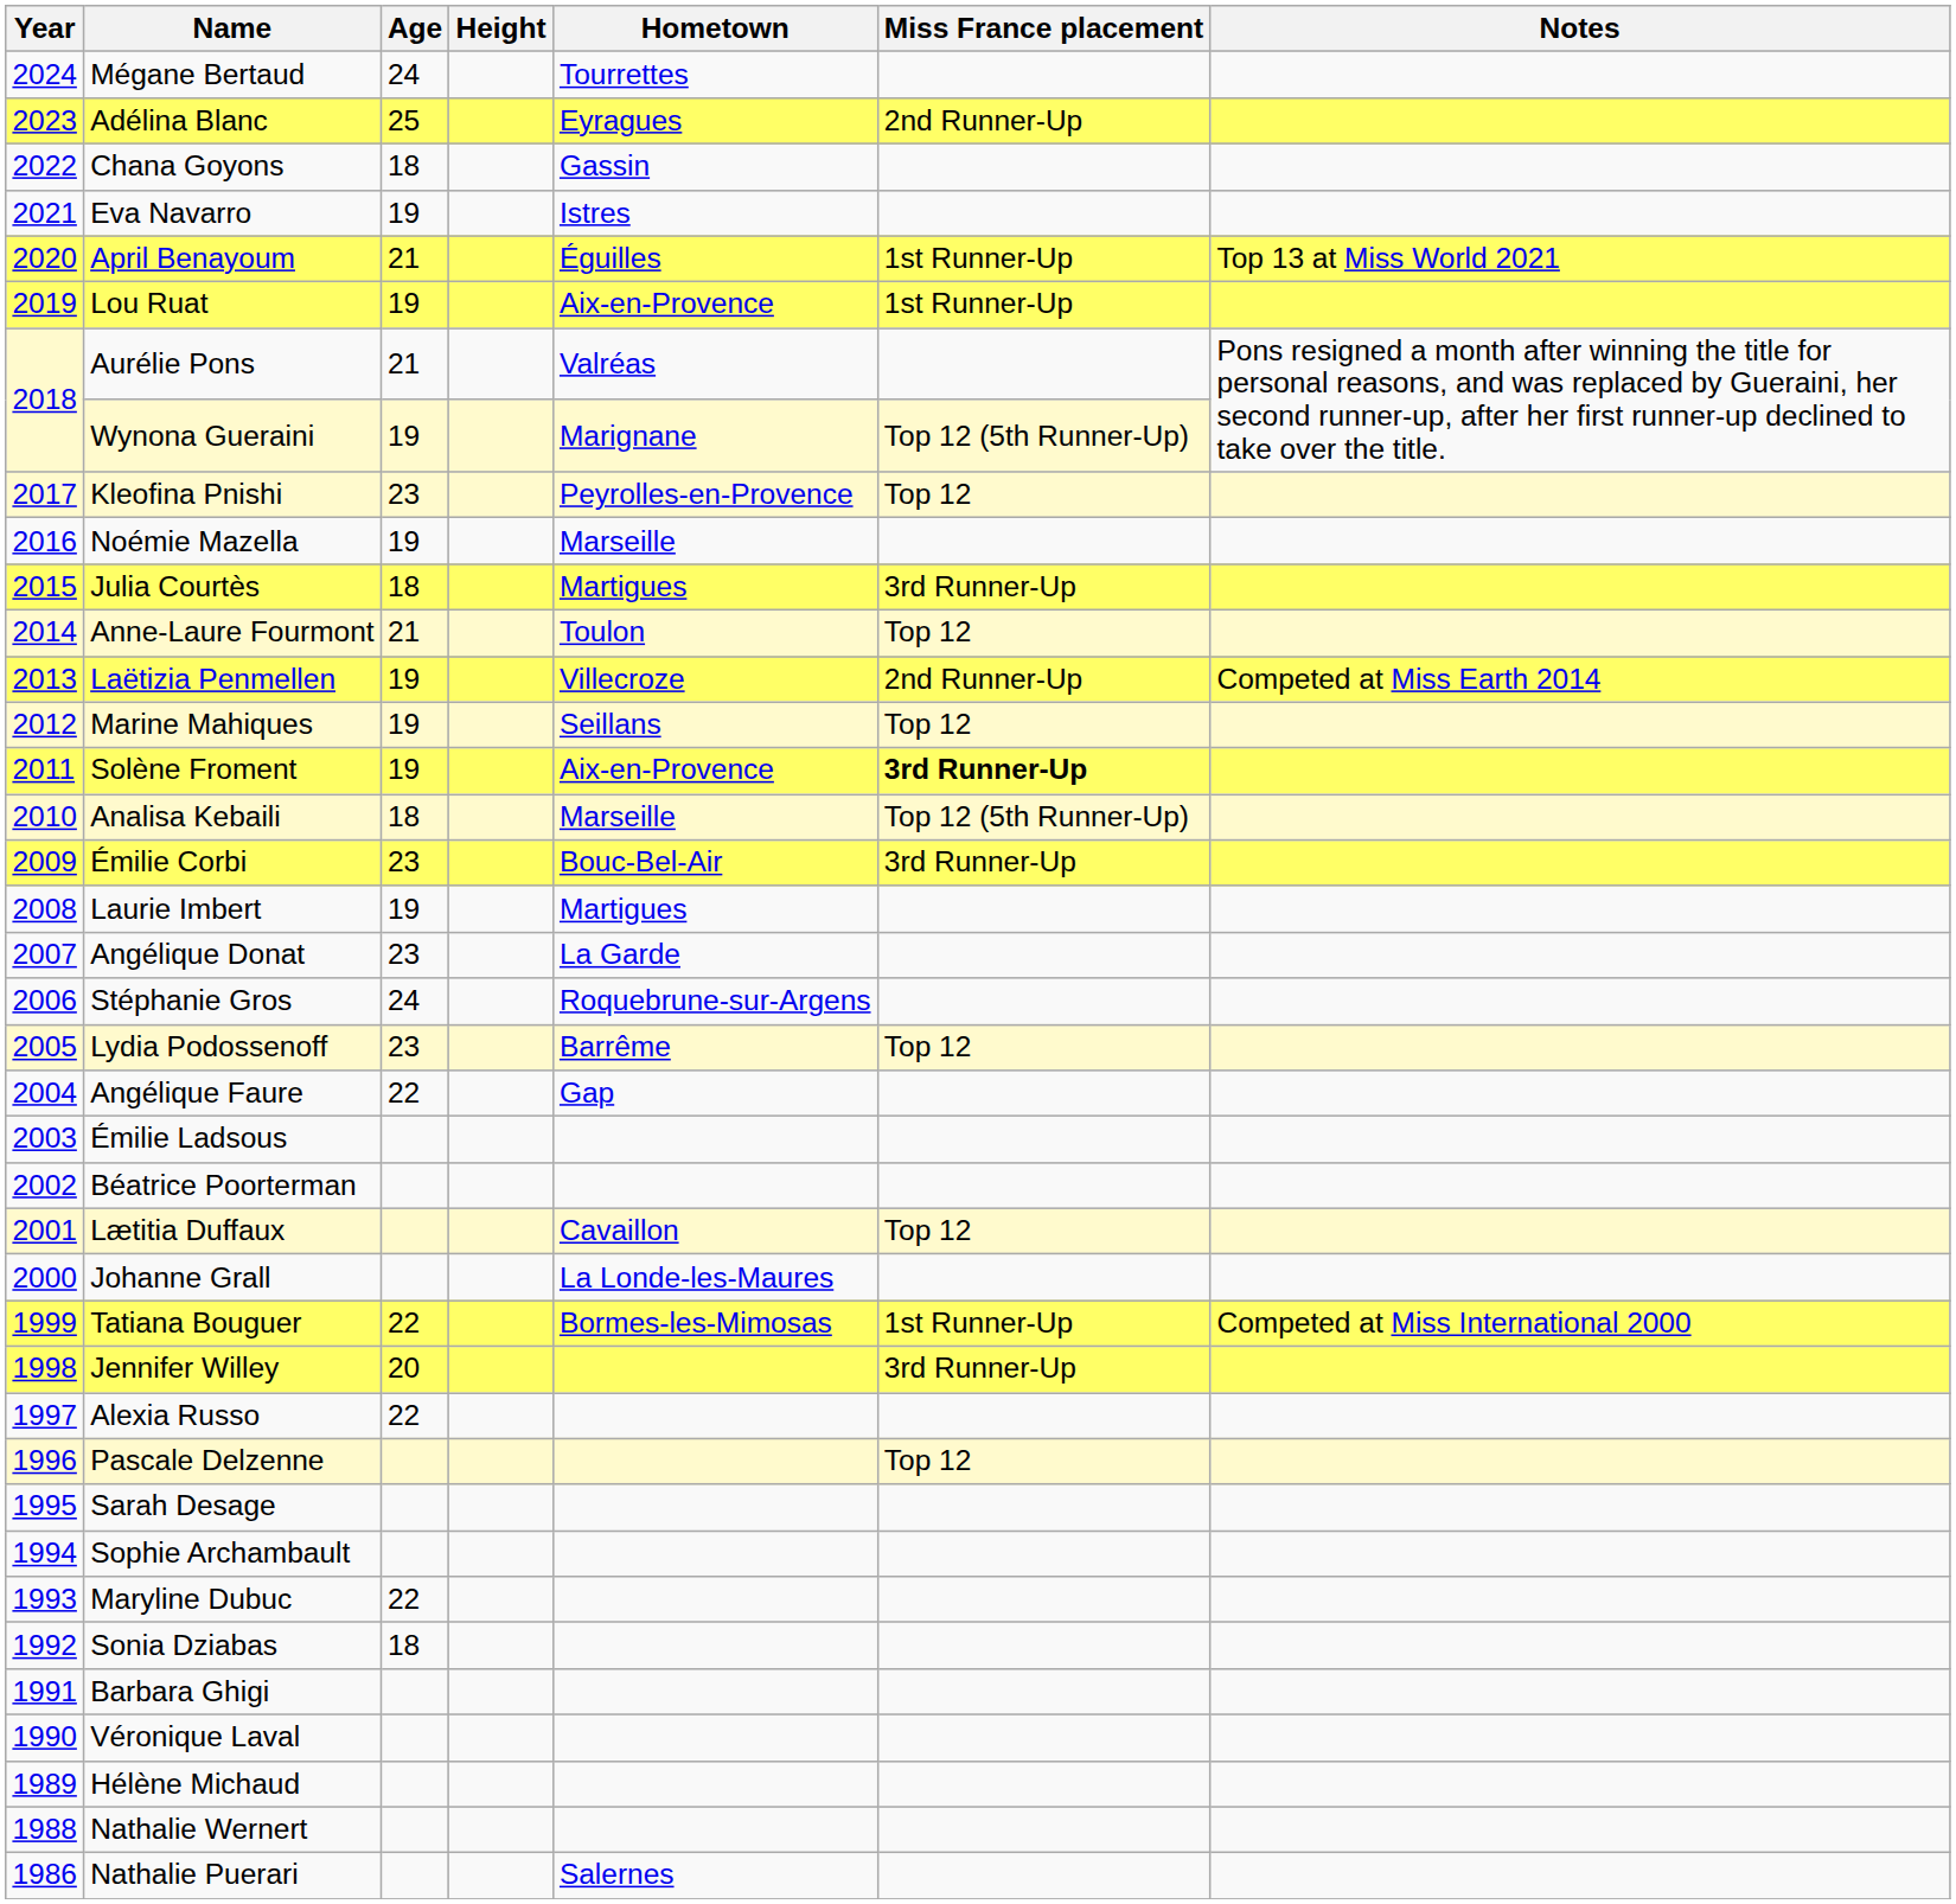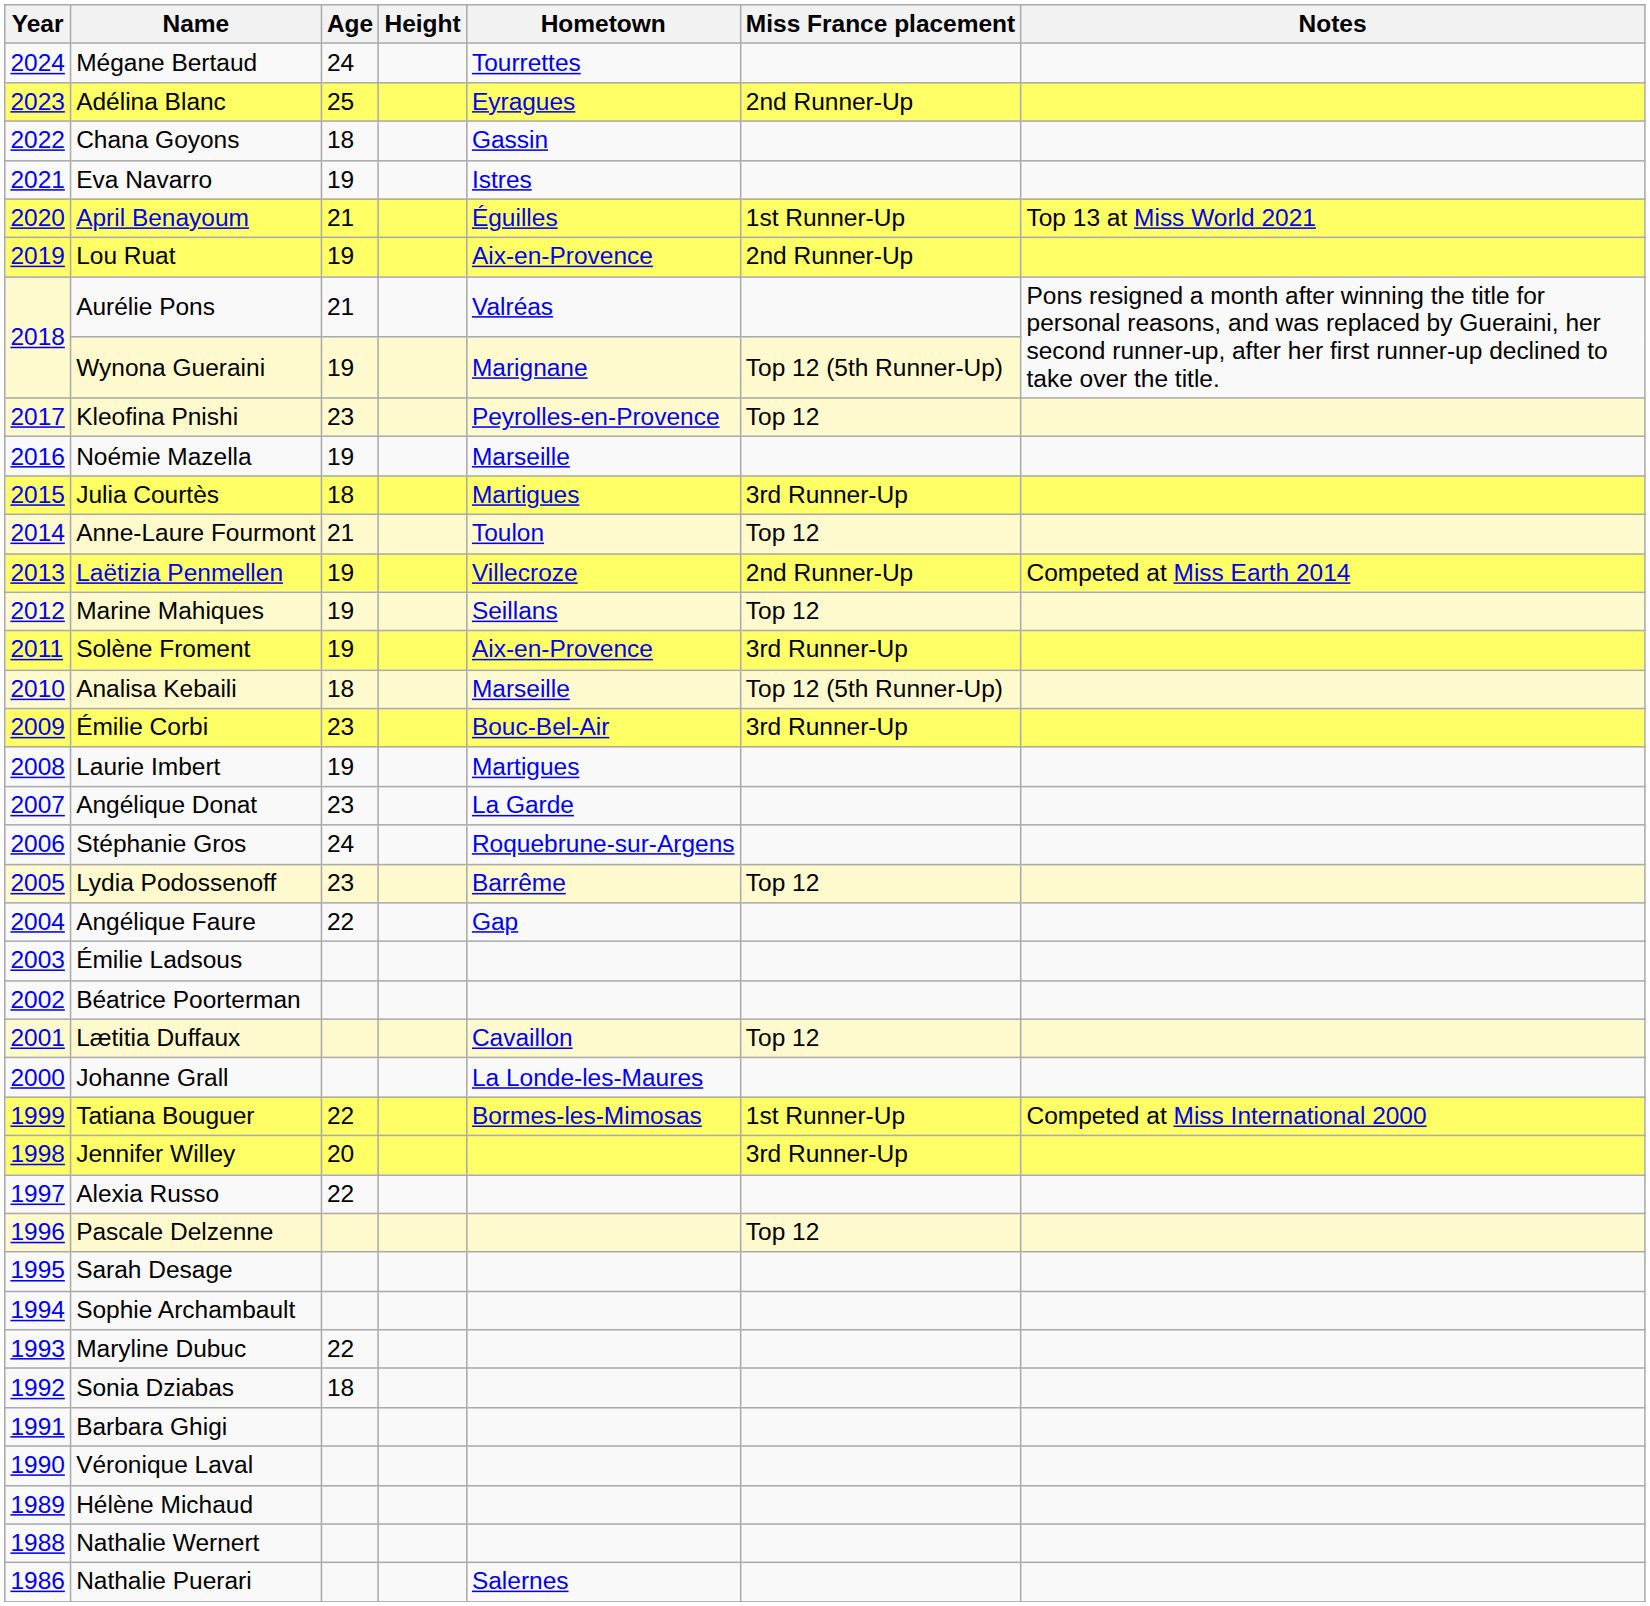 <table class="wikitable sortable">
 <tr>
 <th>Year</th>
 <th>Name</th>
 <th>Age</th>
 <th>Height</th>
 <th>Hometown</th>
 <th>Miss France placement</th>
 <th width=400>Notes</th>
 </tr>
 <tr>
 <td><a href='#'>2024</a></td>
 <td>Mégane Bertaud</td>
 <td>24</td>
 <td></td>
 <td><a href='#'>Tourrettes</a></td>
 <td></td>
 <td></td>
 </tr>
 <tr bgcolor=#FFFF66>
 <td><a href='#'>2023</a></td>
 <td>Adélina Blanc</td>
 <td>25</td>
 <td></td>
 <td><a href='#'>Eyragues</a></td>
 <td>2nd Runner-Up</td>
 <td></td>
 </tr>
 <tr>
 <td><a href='#'>2022</a></td>
 <td>Chana Goyons</td>
 <td>18</td>
 <td></td>
 <td><a href='#'>Gassin</a></td>
 <td></td>
 <td></td>
 </tr>
 <tr>
 <td><a href='#'>2021</a></td>
 <td>Eva Navarro</td>
 <td>19</td>
 <td></td>
 <td><a href='#'>Istres</a></td>
 <td></td>
 <td></td>
 </tr>
 <tr bgcolor=#FFFF66>
 <td><a href='#'>2020</a></td>
 <td><a href='#'>April Benayoum</a></td>
 <td>21</td>
 <td></td>
 <td><a href='#'>Éguilles</a></td>
 <td>1st Runner-Up</td>
 <td>Top 13 at <a href='#'>Miss World 2021</a></td>
 </tr>
 <tr bgcolor=#FFFF66>
 <td><a href='#'>2019</a></td>
 <td>Lou Ruat</td>
 <td>19</td>
 <td></td>
 <td><a href='#'>Aix-en-Provence</a></td>
-<td>1st Runner-Up</td>
+<td>2nd Runner-Up</td>
 <td></td>
 </tr>
 <tr>
 <td bgcolor=#FFFACD rowspan=2><a href='#'>2018</a></td>
 <td>Aurélie Pons</td>
 <td>21</td>
 <td></td>
 <td><a href='#'>Valréas</a></td>
 <td></td>
 <td rowspan=2>Pons resigned a month after winning the title for personal reasons, and was replaced by Gueraini, her second runner-up, after her first runner-up declined to take over the title.</td>
 </tr>
 <tr bgcolor=#FFFACD>
 <td>Wynona Gueraini</td>
 <td>19</td>
 <td></td>
 <td><a href='#'>Marignane</a></td>
 <td>Top 12 (5th Runner-Up)</td>
 </tr>
 <tr bgcolor=#FFFACD>
 <td><a href='#'>2017</a></td>
 <td>Kleofina Pnishi</td>
 <td>23</td>
 <td></td>
 <td><a href='#'>Peyrolles-en-Provence</a></td>
 <td>Top 12</td>
 <td></td>
 </tr>
 <tr>
 <td><a href='#'>2016</a></td>
 <td>Noémie Mazella</td>
 <td>19</td>
 <td></td>
 <td><a href='#'>Marseille</a></td>
 <td></td>
 <td></td>
 </tr>
 <tr bgcolor=#FFFF66>
 <td><a href='#'>2015</a></td>
 <td>Julia Courtès</td>
 <td>18</td>
 <td></td>
 <td><a href='#'>Martigues</a></td>
 <td>3rd Runner-Up</td>
 <td></td>
 </tr>
 <tr bgcolor=#FFFACD>
 <td><a href='#'>2014</a></td>
 <td>Anne-Laure Fourmont</td>
 <td>21</td>
 <td></td>
 <td><a href='#'>Toulon</a></td>
 <td>Top 12</td>
 <td></td>
 </tr>
 <tr bgcolor=#FFFF66>
 <td><a href='#'>2013</a></td>
 <td><a href='#'>Laëtizia Penmellen</a></td>
 <td>19</td>
 <td></td>
 <td><a href='#'>Villecroze</a></td>
 <td>2nd Runner-Up</td>
 <td>Competed at <a href='#'>Miss Earth 2014</a></td>
 </tr>
 <tr bgcolor=#FFFACD>
 <td><a href='#'>2012</a></td>
 <td>Marine Mahiques</td>
 <td>19</td>
 <td></td>
 <td><a href='#'>Seillans</a></td>
 <td>Top 12</td>
 <td></td>
 </tr>
 <tr bgcolor=#FFFF66>
 <td><a href='#'>2011</a></td>
 <td>Solène Froment</td>
 <td>19</td>
 <td></td>
 <td><a href='#'>Aix-en-Provence</a></td>
-<td><strong>3rd Runner-Up</strong></td>
+<td>3rd Runner-Up</td>
 <td></td>
 </tr>
 <tr bgcolor=#FFFACD>
 <td><a href='#'>2010</a></td>
 <td>Analisa Kebaili</td>
 <td>18</td>
 <td></td>
 <td><a href='#'>Marseille</a></td>
 <td>Top 12 (5th Runner-Up)</td>
 <td></td>
 </tr>
 <tr bgcolor=#FFFF66>
 <td><a href='#'>2009</a></td>
 <td>Émilie Corbi</td>
 <td>23</td>
 <td></td>
 <td><a href='#'>Bouc-Bel-Air</a></td>
 <td>3rd Runner-Up</td>
 <td></td>
 </tr>
 <tr>
 <td><a href='#'>2008</a></td>
 <td>Laurie Imbert</td>
 <td>19</td>
 <td></td>
 <td><a href='#'>Martigues</a></td>
 <td></td>
 <td></td>
 </tr>
 <tr>
 <td><a href='#'>2007</a></td>
 <td>Angélique Donat</td>
 <td>23</td>
 <td></td>
 <td><a href='#'>La Garde</a></td>
 <td></td>
 <td></td>
 </tr>
 <tr>
 <td><a href='#'>2006</a></td>
 <td>Stéphanie Gros</td>
 <td>24</td>
 <td></td>
 <td><a href='#'>Roquebrune-sur-Argens</a></td>
 <td></td>
 <td></td>
 </tr>
 <tr bgcolor=#FFFACD>
 <td><a href='#'>2005</a></td>
 <td>Lydia Podossenoff</td>
 <td>23</td>
 <td></td>
 <td><a href='#'>Barrême</a></td>
 <td>Top 12</td>
 <td></td>
 </tr>
 <tr>
 <td><a href='#'>2004</a></td>
 <td>Angélique Faure</td>
 <td>22</td>
 <td></td>
 <td><a href='#'>Gap</a></td>
 <td></td>
 <td></td>
 </tr>
 <tr>
 <td><a href='#'>2003</a></td>
 <td>Émilie Ladsous</td>
 <td></td>
 <td></td>
 <td></td>
 <td></td>
 <td></td>
 </tr>
 <tr>
 <td><a href='#'>2002</a></td>
 <td>Béatrice Poorterman</td>
 <td></td>
 <td></td>
 <td></td>
 <td></td>
 <td></td>
 </tr>
 <tr bgcolor=#FFFACD>
 <td><a href='#'>2001</a></td>
 <td>Lætitia Duffaux</td>
 <td></td>
 <td></td>
 <td><a href='#'>Cavaillon</a></td>
 <td>Top 12</td>
 <td></td>
 </tr>
 <tr>
 <td><a href='#'>2000</a></td>
 <td>Johanne Grall</td>
 <td></td>
 <td></td>
 <td><a href='#'>La Londe-les-Maures</a></td>
 <td></td>
 <td></td>
 </tr>
 <tr bgcolor=#FFFF66>
 <td><a href='#'>1999</a></td>
 <td>Tatiana Bouguer</td>
 <td>22</td>
 <td></td>
 <td><a href='#'>Bormes-les-Mimosas</a></td>
 <td>1st Runner-Up</td>
 <td>Competed at <a href='#'>Miss International 2000</a></td>
 </tr>
 <tr bgcolor=#FFFF66>
 <td><a href='#'>1998</a></td>
 <td>Jennifer Willey</td>
 <td>20</td>
 <td></td>
 <td></td>
 <td>3rd Runner-Up</td>
 <td></td>
 </tr>
 <tr>
 <td><a href='#'>1997</a></td>
 <td>Alexia Russo</td>
 <td>22</td>
 <td></td>
 <td></td>
 <td></td>
 <td></td>
 </tr>
 <tr bgcolor=#FFFACD>
 <td><a href='#'>1996</a></td>
 <td>Pascale Delzenne</td>
 <td></td>
 <td></td>
 <td></td>
 <td>Top 12</td>
 <td></td>
 </tr>
 <tr>
 <td><a href='#'>1995</a></td>
 <td>Sarah Desage</td>
 <td></td>
 <td></td>
 <td></td>
 <td></td>
 <td></td>
 </tr>
 <tr>
 <td><a href='#'>1994</a></td>
 <td>Sophie Archambault</td>
 <td></td>
 <td></td>
 <td></td>
 <td></td>
 <td></td>
 </tr>
 <tr>
 <td><a href='#'>1993</a></td>
 <td>Maryline Dubuc</td>
 <td>22</td>
 <td></td>
 <td></td>
 <td></td>
 <td></td>
 </tr>
 <tr>
 <td><a href='#'>1992</a></td>
 <td>Sonia Dziabas</td>
 <td>18</td>
 <td></td>
 <td></td>
 <td></td>
 <td></td>
 </tr>
 <tr>
 <td><a href='#'>1991</a></td>
 <td>Barbara Ghigi</td>
 <td></td>
 <td></td>
 <td></td>
 <td></td>
 <td></td>
 </tr>
 <tr>
 <td><a href='#'>1990</a></td>
 <td>Véronique Laval</td>
 <td></td>
 <td></td>
 <td></td>
 <td></td>
 <td></td>
 </tr>
 <tr>
 <td><a href='#'>1989</a></td>
 <td>Hélène Michaud</td>
 <td></td>
 <td></td>
 <td></td>
 <td></td>
 <td></td>
 </tr>
 <tr>
 <td><a href='#'>1988</a></td>
 <td>Nathalie Wernert</td>
 <td></td>
 <td></td>
 <td></td>
 <td></td>
 <td></td>
 </tr>
 <tr>
 <td><a href='#'>1986</a></td>
 <td>Nathalie Puerari</td>
 <td></td>
 <td></td>
 <td><a href='#'>Salernes</a></td>
 <td></td>
 <td></td>
 </tr>
 <tr>
 </tr>
 </table>
